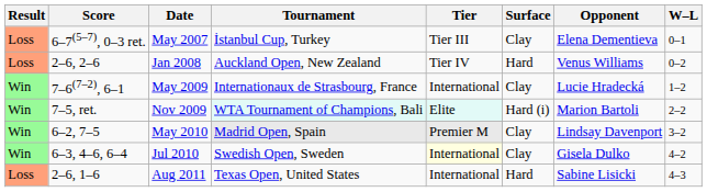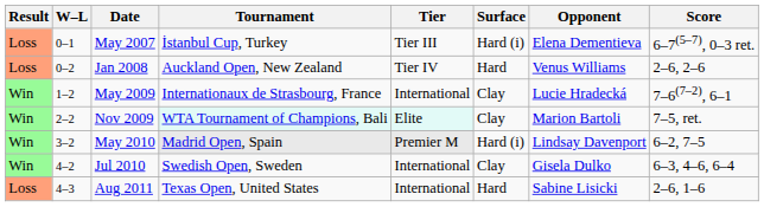 <table class="sortable wikitable">
 <tr>
 <th>Result</th>
-<th class="unsortable">Score</th>
+<th class="unsortable">W–L</th>
 <th>Date</th>
 <th>Tournament</th>
 <th>Tier</th>
 <th>Surface</th>
 <th>Opponent</th>
-<th class="unsortable">W–L</th>
+<th class="unsortable">Score</th>
 </tr>
 <tr>
 <td style="background:#ffa07a;">Loss</td>
-<td>6–7<sup>(5–7)</sup>, 0–3 ret.</td>
+<td><small>0–1</small></td>
 <td><a href='#'>May 2007</a></td>
 <td><a href='#'>İstanbul Cup</a>, Turkey</td>
 <td>Tier III</td>
-<td>Clay</td>
+<td>Hard (i)</td>
 <td> <a href='#'>Elena Dementieva</a></td>
-<td><small>0–1</small></td>
+<td>6–7<sup>(5–7)</sup>, 0–3 ret.</td>
 </tr>
 <tr>
 <td style="background:#ffa07a;">Loss</td>
-<td>2–6, 2–6</td>
+<td><small>0–2</small></td>
 <td><a href='#'>Jan 2008</a></td>
 <td><a href='#'>Auckland Open</a>, New Zealand</td>
 <td>Tier IV</td>
 <td>Hard</td>
 <td> <a href='#'>Venus Williams</a></td>
-<td><small>0–2</small></td>
+<td>2–6, 2–6</td>
 </tr>
 <tr>
 <td style="background:#98fb98;">Win</td>
-<td>7–6<sup>(7–2)</sup>, 6–1</td>
+<td><small>1–2</small></td>
 <td><a href='#'>May 2009</a></td>
 <td><a href='#'>Internationaux de Strasbourg</a>, France</td>
 <td>International</td>
 <td>Clay</td>
 <td> <a href='#'>Lucie Hradecká</a></td>
-<td><small>1–2</small></td>
+<td>7–6<sup>(7–2)</sup>, 6–1</td>
 </tr>
 <tr>
 <td style="background:#98fb98;">Win</td>
-<td>7–5, ret.</td>
+<td><small>2–2</small></td>
 <td><a href='#'>Nov 2009</a></td>
 <td bgcolor=#E2FAF7><a href='#'>WTA Tournament of Champions</a>, Bali</td>
 <td bgcolor=#E2FAF7>Elite</td>
-<td>Hard (i)</td>
+<td>Clay</td>
 <td> <a href='#'>Marion Bartoli</a></td>
-<td><small>2–2</small></td>
+<td>7–5, ret.</td>
 </tr>
 <tr>
 <td style="background:#98fb98;">Win</td>
-<td>6–2, 7–5</td>
+<td><small>3–2</small></td>
 <td><a href='#'>May 2010</a></td>
 <td bgcolor="#e9e9e9"><a href='#'>Madrid Open</a>, Spain</td>
 <td bgcolor="#e9e9e9">Premier M</td>
-<td>Clay</td>
+<td>Hard (i)</td>
 <td> <a href='#'>Lindsay Davenport</a></td>
-<td><small>3–2</small></td>
+<td>6–2, 7–5</td>
 </tr>
 <tr>
 <td style="background:#98fb98;">Win</td>
-<td>6–3, 4–6, 6–4</td>
+<td><small>4–2</small></td>
 <td><a href='#'>Jul 2010</a></td>
 <td><a href='#'>Swedish Open</a>, Sweden</td>
-<td style="background: lightyellow;">International</td>
+<td>International</td>
 <td>Clay</td>
 <td> <a href='#'>Gisela Dulko</a></td>
-<td><small>4–2</small></td>
+<td>6–3, 4–6, 6–4</td>
 </tr>
 <tr>
 <td style="background:#ffa07a;">Loss</td>
-<td>2–6, 1–6</td>
+<td><small>4–3</small></td>
 <td><a href='#'>Aug 2011</a></td>
 <td><a href='#'>Texas Open</a>, United States</td>
 <td>International</td>
 <td>Hard</td>
 <td> <a href='#'>Sabine Lisicki</a></td>
-<td><small>4–3</small></td>
+<td>2–6, 1–6</td>
 </tr>
 </table>
